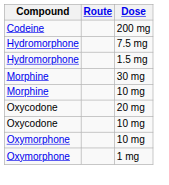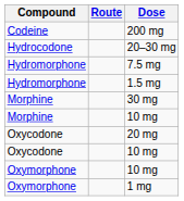 <table class="wikitable floatright">
 <tr>
 <th>Compound</th>
 <th><a href='#'>Route</a></th>
 <th><a href='#'>Dose</a></th>
 </tr>
 <tr>
 <td><a href='#'>Codeine</a></td>
 <td></td>
 <td>200 mg</td>
+</tr>
+<tr>
+<td><a href='#'>Hydrocodone</a></td>
+<td></td>
+<td>20–30 mg</td>
 </tr>
 <tr>
 <td><a href='#'>Hydromorphone</a></td>
 <td></td>
 <td>7.5 mg</td>
 </tr>
 <tr>
 <td><a href='#'>Hydromorphone</a></td>
 <td></td>
 <td>1.5 mg</td>
 </tr>
 <tr>
 <td><a href='#'>Morphine</a></td>
 <td></td>
 <td>30 mg</td>
 </tr>
 <tr>
 <td><a href='#'>Morphine</a></td>
 <td></td>
 <td>10 mg</td>
 </tr>
 <tr>
 <td>Oxycodone</td>
 <td></td>
 <td>20 mg</td>
 </tr>
 <tr>
 <td>Oxycodone</td>
 <td></td>
 <td>10 mg</td>
 </tr>
 <tr>
 <td><a href='#'>Oxymorphone</a></td>
 <td></td>
 <td>10 mg</td>
 </tr>
 <tr>
 <td><a href='#'>Oxymorphone</a></td>
 <td></td>
 <td>1 mg</td>
 </tr>
 </table>
